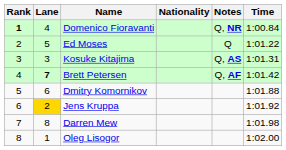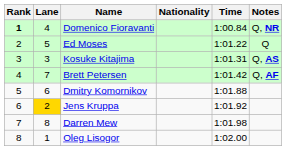 <table class="wikitable sortable" style="text-align:center">
 <tr>
 <th>Rank</th>
 <th>Lane</th>
 <th>Name</th>
 <th>Nationality</th>
+<th>Time</th>
 <th>Notes</th>
-<th>Time</th>
 </tr>
 <tr bgcolor=#ccffcc>
 <td><strong>1</strong></td>
 <td>4</td>
 <td align=left><a href='#'>Domenico Fioravanti</a></td>
 <td align=left></td>
+<td>1:00.84</td>
 <td>Q, <strong><a href='#'>NR</a></strong></td>
-<td>1:00.84</td>
 </tr>
 <tr bgcolor=#ccffcc>
 <td>2</td>
 <td>5</td>
 <td align=left><a href='#'>Ed Moses</a></td>
 <td align=left></td>
+<td>1:01.22</td>
 <td>Q</td>
-<td>1:01.22</td>
 </tr>
 <tr bgcolor=#ccffcc>
 <td>3</td>
 <td>3</td>
 <td align=left><a href='#'>Kosuke Kitajima</a></td>
 <td align=left></td>
+<td>1:01.31</td>
 <td>Q, <strong><a href='#'>AS</a></strong></td>
-<td>1:01.31</td>
 </tr>
 <tr bgcolor=#ccffcc>
 <td>4</td>
-<td><strong>7</strong></td>
+<td>7</td>
 <td align=left><a href='#'>Brett Petersen</a></td>
 <td align=left></td>
+<td>1:01.42</td>
 <td>Q, <strong><a href='#'>AF</a></strong></td>
-<td>1:01.42</td>
 </tr>
 <tr>
 <td>5</td>
 <td>6</td>
 <td align=left><a href='#'>Dmitry Komornikov</a></td>
 <td align=left></td>
+<td>1:01.88</td>
 <td></td>
-<td>1:01.88</td>
 </tr>
 <tr>
 <td>6</td>
 <td style="background: gold;">2</td>
 <td align=left><a href='#'>Jens Kruppa</a></td>
 <td align=left></td>
+<td>1:01.92</td>
 <td></td>
-<td>1:01.92</td>
 </tr>
 <tr>
 <td>7</td>
 <td>8</td>
 <td align=left><a href='#'>Darren Mew</a></td>
 <td align=left></td>
+<td>1:01.98</td>
 <td></td>
-<td>1:01.98</td>
 </tr>
 <tr>
 <td>8</td>
 <td>1</td>
 <td align=left><a href='#'>Oleg Lisogor</a></td>
 <td align=left></td>
+<td>1:02.00</td>
 <td></td>
-<td>1:02.00</td>
 </tr>
 </table>
